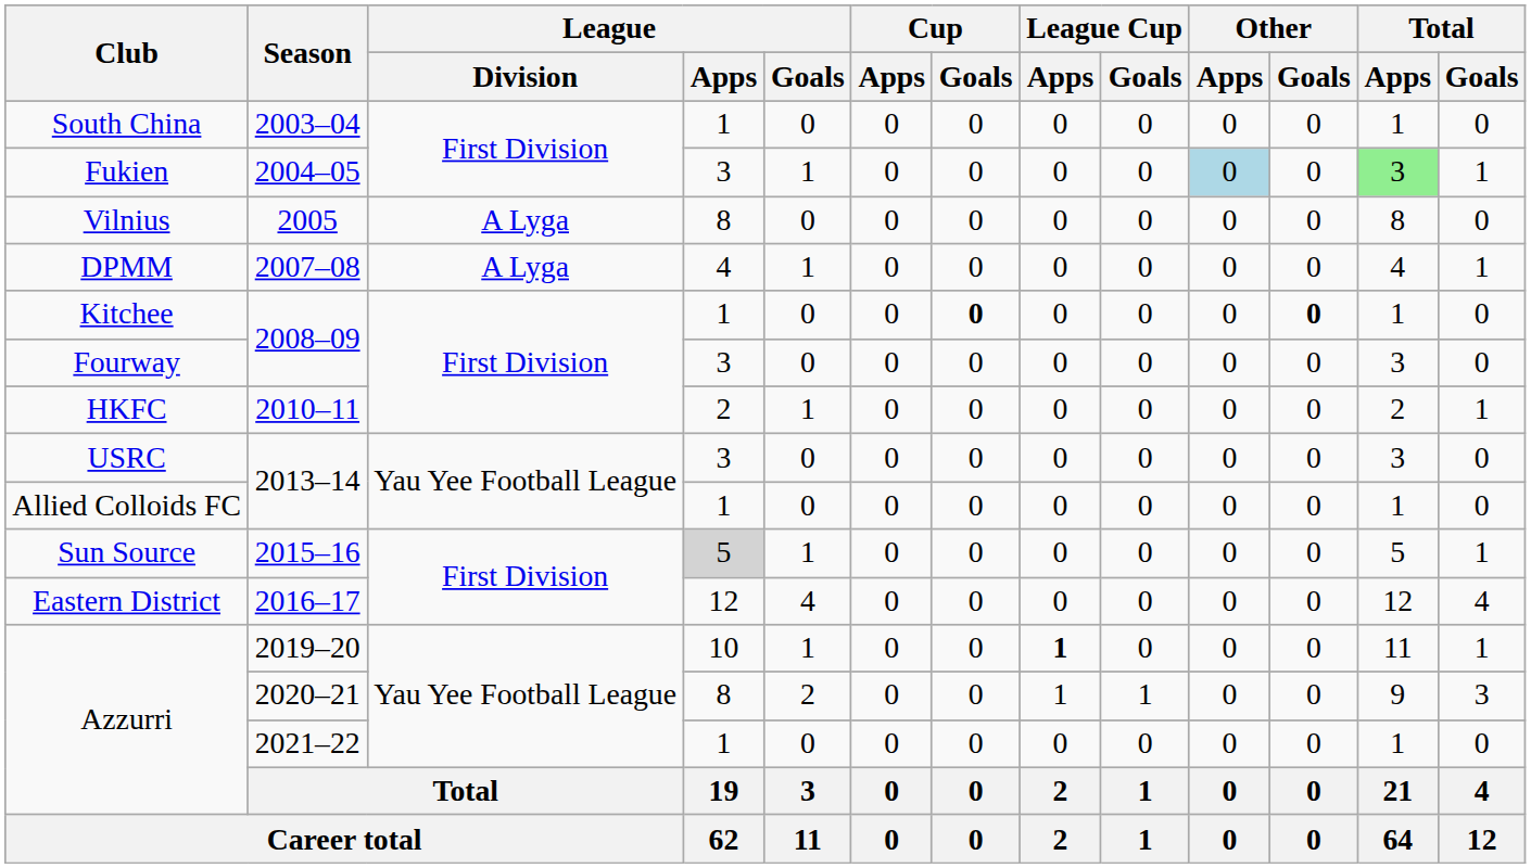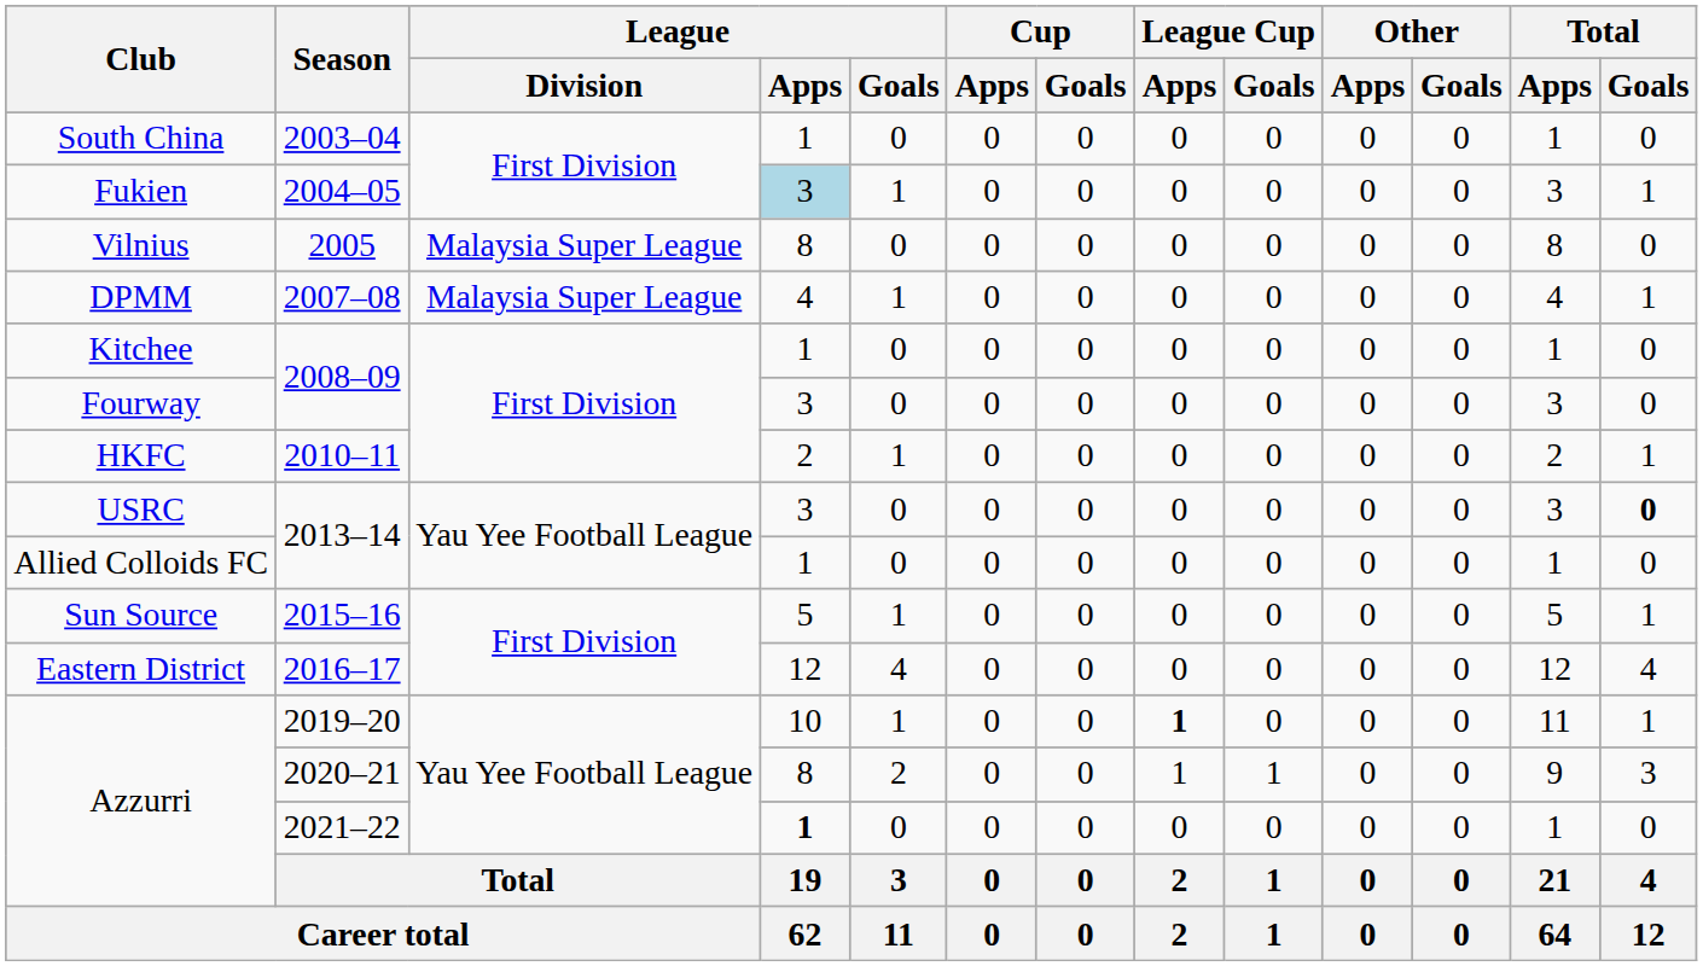 <table class="wikitable" style="text-align: center">
 <tr>
 <th rowspan="2">Club</th>
 <th rowspan="2">Season</th>
 <th colspan="3">League</th>
 <th colspan="2">Cup</th>
 <th colspan="2">League Cup</th>
 <th colspan="2">Other</th>
 <th colspan="2">Total</th>
 </tr>
 <tr>
 <th>Division</th>
 <th>Apps</th>
 <th>Goals</th>
 <th>Apps</th>
 <th>Goals</th>
 <th>Apps</th>
 <th>Goals</th>
 <th>Apps</th>
 <th>Goals</th>
 <th>Apps</th>
 <th>Goals</th>
 </tr>
 <tr>
 <td><a href='#'>South China</a></td>
 <td><a href='#'>2003–04</a></td>
 <td rowspan="2"><a href='#'>First Division</a></td>
 <td>1</td>
 <td>0</td>
 <td>0</td>
 <td>0</td>
 <td>0</td>
 <td>0</td>
 <td>0</td>
 <td>0</td>
 <td>1</td>
 <td>0</td>
 </tr>
 <tr>
 <td><a href='#'>Fukien</a></td>
 <td><a href='#'>2004–05</a></td>
-<td>3</td>
+<td style="background: lightblue;">3</td>
 <td>1</td>
 <td>0</td>
 <td>0</td>
 <td>0</td>
 <td>0</td>
-<td style="background: lightblue;">0</td>
 <td>0</td>
-<td style="background: lightgreen;">3</td>
+<td>0</td>
+<td>3</td>
 <td>1</td>
 </tr>
 <tr>
 <td><a href='#'>Vilnius</a></td>
 <td><a href='#'>2005</a></td>
-<td><a href='#'>A Lyga</a></td>
+<td><a href='#'>Malaysia Super League</a></td>
 <td>8</td>
 <td>0</td>
 <td>0</td>
 <td>0</td>
 <td>0</td>
 <td>0</td>
 <td>0</td>
 <td>0</td>
 <td>8</td>
 <td>0</td>
 </tr>
 <tr>
 <td><a href='#'>DPMM</a></td>
 <td><a href='#'>2007–08</a></td>
-<td><a href='#'>A Lyga</a></td>
+<td><a href='#'>Malaysia Super League</a></td>
 <td>4</td>
 <td>1</td>
 <td>0</td>
 <td>0</td>
 <td>0</td>
 <td>0</td>
 <td>0</td>
 <td>0</td>
 <td>4</td>
 <td>1</td>
 </tr>
 <tr>
 <td><a href='#'>Kitchee</a></td>
 <td rowspan="2"><a href='#'>2008–09</a></td>
 <td rowspan="3"><a href='#'>First Division</a></td>
 <td>1</td>
 <td>0</td>
 <td>0</td>
-<td><strong>0</strong></td>
 <td>0</td>
 <td>0</td>
 <td>0</td>
-<td><strong>0</strong></td>
+<td>0</td>
+<td>0</td>
 <td>1</td>
 <td>0</td>
 </tr>
 <tr>
 <td><a href='#'>Fourway</a></td>
 <td>3</td>
 <td>0</td>
 <td>0</td>
 <td>0</td>
 <td>0</td>
 <td>0</td>
 <td>0</td>
 <td>0</td>
 <td>3</td>
 <td>0</td>
 </tr>
 <tr>
 <td><a href='#'>HKFC</a></td>
 <td><a href='#'>2010–11</a></td>
 <td>2</td>
 <td>1</td>
 <td>0</td>
 <td>0</td>
 <td>0</td>
 <td>0</td>
 <td>0</td>
 <td>0</td>
 <td>2</td>
 <td>1</td>
 </tr>
 <tr>
 <td><a href='#'>USRC</a></td>
 <td rowspan="2">2013–14</td>
 <td rowspan="2">Yau Yee Football League</td>
 <td>3</td>
 <td>0</td>
 <td>0</td>
 <td>0</td>
 <td>0</td>
 <td>0</td>
 <td>0</td>
 <td>0</td>
 <td>3</td>
-<td>0</td>
+<td><strong>0</strong></td>
 </tr>
 <tr>
 <td>Allied Colloids FC</td>
 <td>1</td>
 <td>0</td>
 <td>0</td>
 <td>0</td>
 <td>0</td>
 <td>0</td>
 <td>0</td>
 <td>0</td>
 <td>1</td>
 <td>0</td>
 </tr>
 <tr>
 <td><a href='#'>Sun Source</a></td>
 <td><a href='#'>2015–16</a></td>
 <td rowspan="2"><a href='#'>First Division</a></td>
-<td style="background: lightgrey;">5</td>
+<td>5</td>
 <td>1</td>
 <td>0</td>
 <td>0</td>
 <td>0</td>
 <td>0</td>
 <td>0</td>
 <td>0</td>
 <td>5</td>
 <td>1</td>
 </tr>
 <tr>
 <td><a href='#'>Eastern District</a></td>
 <td><a href='#'>2016–17</a></td>
 <td>12</td>
 <td>4</td>
 <td>0</td>
 <td>0</td>
 <td>0</td>
 <td>0</td>
 <td>0</td>
 <td>0</td>
 <td>12</td>
 <td>4</td>
 </tr>
 <tr>
 <td rowspan="4">Azzurri</td>
 <td>2019–20</td>
 <td rowspan="3">Yau Yee Football League</td>
 <td>10</td>
 <td>1</td>
 <td>0</td>
 <td>0</td>
 <td><strong>1</strong></td>
 <td>0</td>
 <td>0</td>
 <td>0</td>
 <td>11</td>
 <td>1</td>
 </tr>
 <tr>
 <td>2020–21</td>
 <td>8</td>
 <td>2</td>
 <td>0</td>
 <td>0</td>
 <td>1</td>
 <td>1</td>
 <td>0</td>
 <td>0</td>
 <td>9</td>
 <td>3</td>
 </tr>
 <tr>
 <td>2021–22</td>
-<td>1</td>
+<td><strong>1</strong></td>
 <td>0</td>
 <td>0</td>
 <td>0</td>
 <td>0</td>
 <td>0</td>
 <td>0</td>
 <td>0</td>
 <td>1</td>
 <td>0</td>
 </tr>
 <tr>
 <th colspan="2">Total</th>
 <th>19</th>
 <th>3</th>
 <th>0</th>
 <th>0</th>
 <th>2</th>
 <th>1</th>
 <th>0</th>
 <th>0</th>
 <th>21</th>
 <th>4</th>
 </tr>
 <tr>
 <th colspan="3">Career total</th>
 <th>62</th>
 <th>11</th>
 <th>0</th>
 <th>0</th>
 <th>2</th>
 <th>1</th>
 <th>0</th>
 <th>0</th>
 <th>64</th>
 <th>12</th>
 </tr>
 </table>
